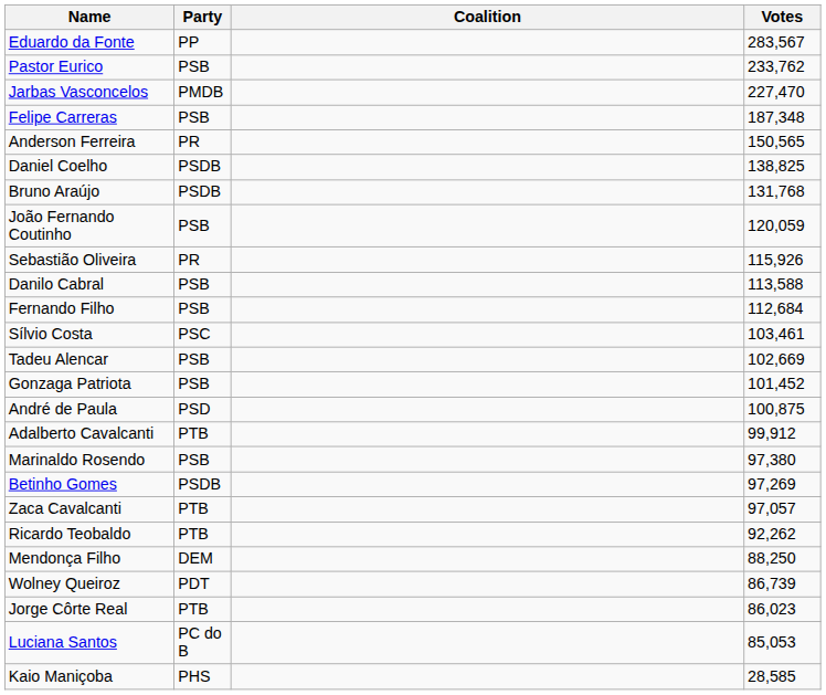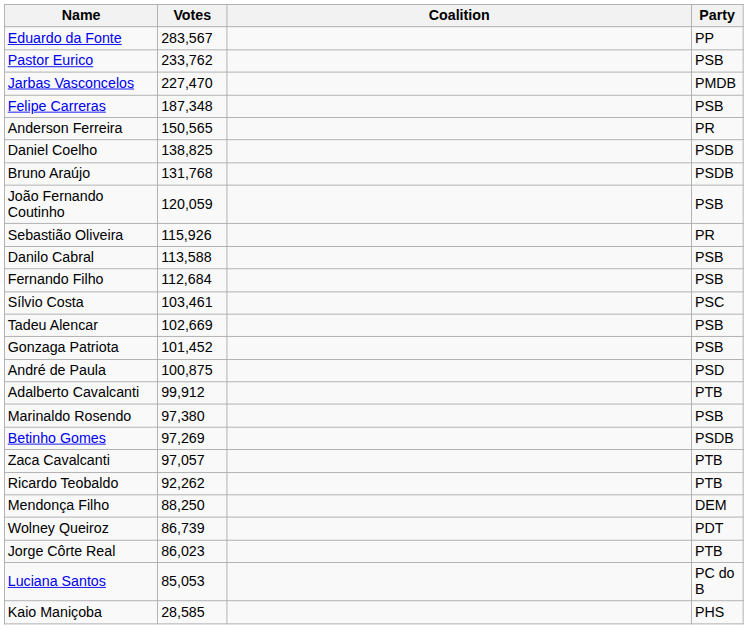 <table class="wikitable sortable">
 <tr>
 <th style="width:165px;">Name</th>
+<th style="width:70px;">Votes</th>
+<th style="width:515px;">Coalition</th>
 <th style="width:50px;">Party</th>
-<th style="width:515px;">Coalition</th>
-<th style="width:70px;">Votes</th>
 </tr>
 <tr>
 <td><a href='#'>Eduardo da Fonte</a></td>
+<td>283,567</td>
+<td></td>
 <td>PP</td>
-<td></td>
-<td>283,567</td>
 </tr>
 <tr>
 <td><a href='#'>Pastor Eurico</a></td>
+<td>233,762</td>
+<td></td>
 <td>PSB</td>
-<td></td>
-<td>233,762</td>
 </tr>
 <tr>
 <td><a href='#'>Jarbas Vasconcelos</a></td>
+<td>227,470</td>
+<td></td>
 <td>PMDB</td>
-<td></td>
-<td>227,470</td>
 </tr>
 <tr>
 <td><a href='#'>Felipe Carreras</a></td>
+<td>187,348</td>
+<td></td>
 <td>PSB</td>
-<td></td>
-<td>187,348</td>
 </tr>
 <tr>
 <td>Anderson Ferreira</td>
+<td>150,565</td>
+<td></td>
 <td>PR</td>
-<td></td>
-<td>150,565</td>
 </tr>
 <tr>
 <td>Daniel Coelho</td>
+<td>138,825</td>
+<td></td>
 <td>PSDB</td>
-<td></td>
-<td>138,825</td>
 </tr>
 <tr>
 <td>Bruno Araújo</td>
+<td>131,768</td>
+<td></td>
 <td>PSDB</td>
-<td></td>
-<td>131,768</td>
 </tr>
 <tr>
 <td>João Fernando Coutinho</td>
+<td>120,059</td>
+<td></td>
 <td>PSB</td>
-<td></td>
-<td>120,059</td>
 </tr>
 <tr>
 <td>Sebastião Oliveira</td>
+<td>115,926</td>
+<td></td>
 <td>PR</td>
-<td></td>
-<td>115,926</td>
 </tr>
 <tr>
 <td>Danilo Cabral</td>
+<td>113,588</td>
+<td></td>
 <td>PSB</td>
-<td></td>
-<td>113,588</td>
 </tr>
 <tr>
 <td>Fernando Filho</td>
+<td>112,684</td>
+<td></td>
 <td>PSB</td>
-<td></td>
-<td>112,684</td>
 </tr>
 <tr>
 <td>Sílvio Costa</td>
+<td>103,461</td>
+<td></td>
 <td>PSC</td>
-<td></td>
-<td>103,461</td>
 </tr>
 <tr>
 <td>Tadeu Alencar</td>
+<td>102,669</td>
+<td></td>
 <td>PSB</td>
-<td></td>
-<td>102,669</td>
 </tr>
 <tr>
 <td>Gonzaga Patriota</td>
+<td>101,452</td>
+<td></td>
 <td>PSB</td>
-<td></td>
-<td>101,452</td>
 </tr>
 <tr>
 <td>André de Paula</td>
+<td>100,875</td>
+<td></td>
 <td>PSD</td>
-<td></td>
-<td>100,875</td>
 </tr>
 <tr>
 <td>Adalberto Cavalcanti</td>
+<td>99,912</td>
+<td></td>
 <td>PTB</td>
-<td></td>
-<td>99,912</td>
 </tr>
 <tr>
 <td>Marinaldo Rosendo</td>
+<td>97,380</td>
+<td></td>
 <td>PSB</td>
-<td></td>
-<td>97,380</td>
 </tr>
 <tr>
 <td><a href='#'>Betinho Gomes</a></td>
+<td>97,269</td>
+<td></td>
 <td>PSDB</td>
-<td></td>
-<td>97,269</td>
 </tr>
 <tr>
 <td>Zaca Cavalcanti</td>
+<td>97,057</td>
+<td></td>
 <td>PTB</td>
-<td></td>
-<td>97,057</td>
 </tr>
 <tr>
 <td>Ricardo Teobaldo</td>
+<td>92,262</td>
+<td></td>
 <td>PTB</td>
-<td></td>
-<td>92,262</td>
 </tr>
 <tr>
 <td>Mendonça Filho</td>
+<td>88,250</td>
+<td></td>
 <td>DEM</td>
-<td></td>
-<td>88,250</td>
 </tr>
 <tr>
 <td>Wolney Queiroz</td>
+<td>86,739</td>
+<td></td>
 <td>PDT</td>
-<td></td>
-<td>86,739</td>
 </tr>
 <tr>
 <td>Jorge Côrte Real</td>
+<td>86,023</td>
+<td></td>
 <td>PTB</td>
-<td></td>
-<td>86,023</td>
 </tr>
 <tr>
 <td><a href='#'>Luciana Santos</a></td>
+<td>85,053</td>
+<td></td>
 <td>PC do B</td>
-<td></td>
-<td>85,053</td>
 </tr>
 <tr>
 <td>Kaio Maniçoba</td>
+<td>28,585</td>
+<td></td>
 <td>PHS</td>
-<td></td>
-<td>28,585</td>
 </tr>
 </table>
